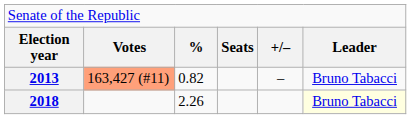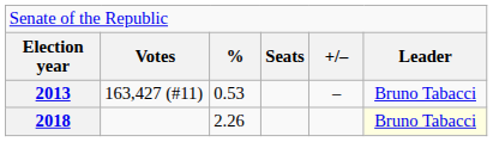 <table class=wikitable style="width:50%; border:1px #AAAAFF solid">
 <tr>
 <td colspan=6><a href='#'>Senate of the Republic</a></td>
 </tr>
 <tr>
 <th width=13%>Election year</th>
 <th width=16%>Votes</th>
 <th width=6%>%</th>
 <th width=1%>Seats</th>
 <th width=8%>+/–</th>
 <th width=18%>Leader</th>
 </tr>
 <tr>
 <th><a href='#'>2013</a></th>
-<td style="background: lightsalmon;">163,427 (#11)</td>
-<td>0.82</td>
+<td>163,427 (#11)</td>
+<td>0.53</td>
 <td></td>
 <td style="text-align:center;">–</td>
 <td style="text-align:center;"><a href='#'>Bruno Tabacci</a></td>
 </tr>
 <tr>
 <th><a href='#'>2018</a></th>
 <td></td>
 <td>2.26</td>
 <td></td>
 <td style="text-align:center;"></td>
 <td style="background: lightyellow; text-align:center;"><a href='#'>Bruno Tabacci</a></td>
 </tr>
 </table>
